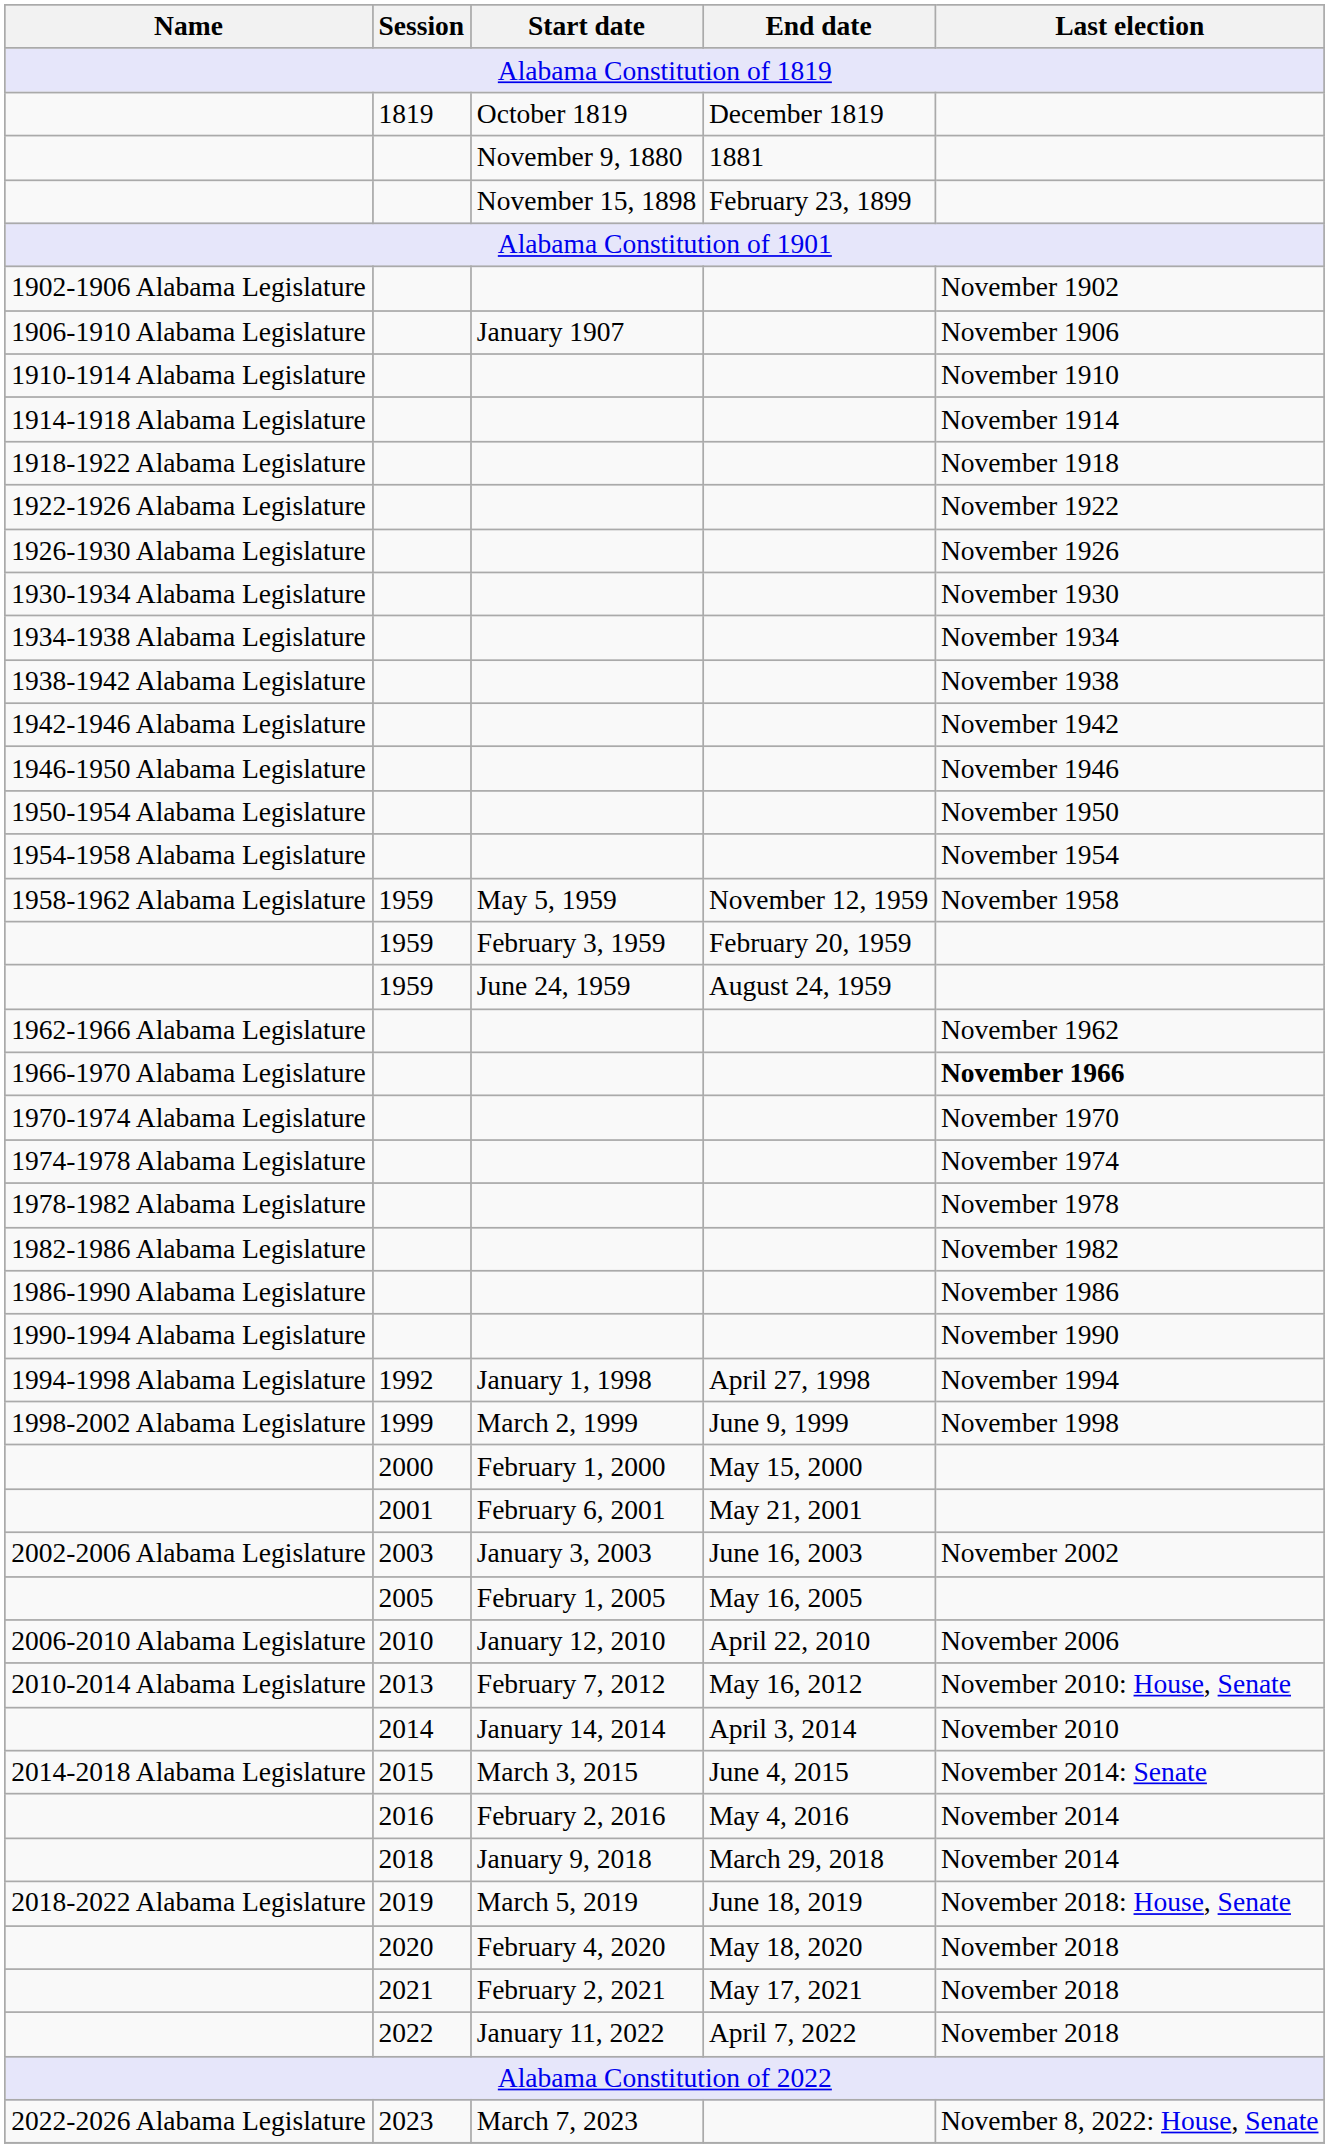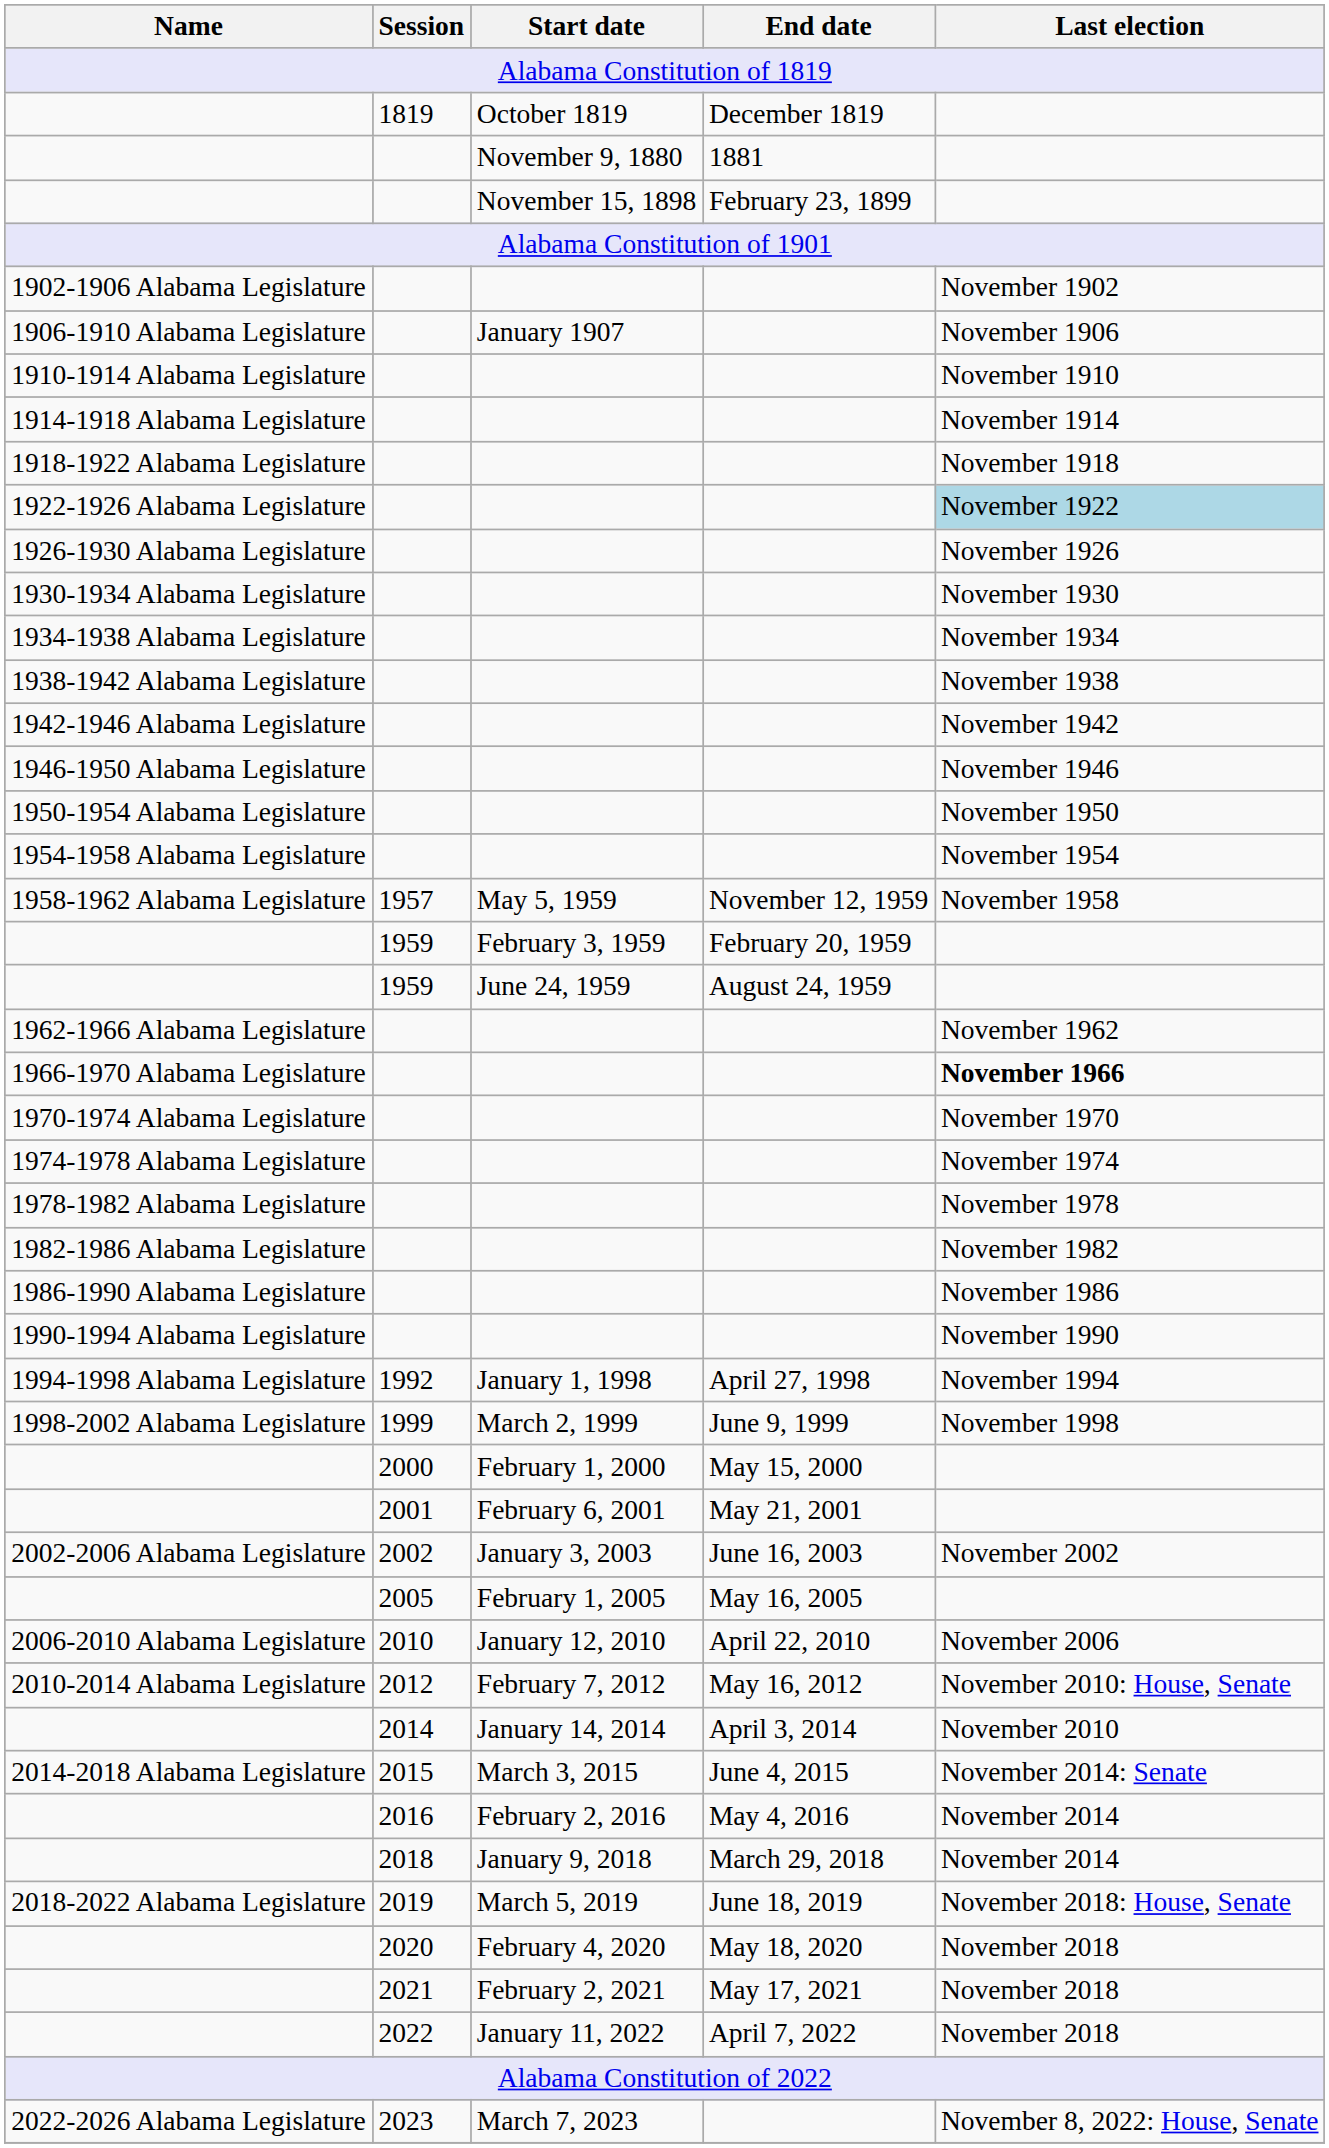 <table class="wikitable mw-datatable sticky-header">
 <tr>
 <th>Name</th>
 <th>Session</th>
 <th>Start date</th>
 <th>End date</th>
 <th>Last election</th>
 </tr>
 <tr>
 <td colspan=5 style="text-align: center; background-color:#E6E6FA;"><a href='#'>Alabama Constitution of 1819</a></td>
 </tr>
 <tr>
 <td></td>
 <td>1819</td>
 <td>October 1819 </td>
 <td>December 1819</td>
 <td></td>
 </tr>
 <tr>
 <td></td>
 <td></td>
 <td>November 9, 1880</td>
 <td>1881</td>
 <td></td>
 </tr>
 <tr>
 <td></td>
 <td></td>
 <td>November 15, 1898</td>
 <td>February 23, 1899</td>
 <td></td>
 </tr>
 <tr>
 <td colspan=5 style="text-align: center; background-color:#E6E6FA;"><a href='#'>Alabama Constitution of 1901</a></td>
 </tr>
 <tr>
 <td>1902-1906 Alabama Legislature</td>
 <td></td>
 <td></td>
 <td></td>
 <td>November 1902</td>
 </tr>
 <tr>
 <td>1906-1910 Alabama Legislature</td>
 <td></td>
 <td>January 1907</td>
 <td></td>
 <td>November 1906</td>
 </tr>
 <tr>
 <td>1910-1914 Alabama Legislature</td>
 <td></td>
 <td></td>
 <td></td>
 <td>November 1910</td>
 </tr>
 <tr>
 <td>1914-1918 Alabama Legislature</td>
 <td></td>
 <td></td>
 <td></td>
 <td>November 1914</td>
 </tr>
 <tr>
 <td>1918-1922 Alabama Legislature</td>
 <td></td>
 <td></td>
 <td></td>
 <td>November 1918</td>
 </tr>
 <tr>
 <td>1922-1926 Alabama Legislature</td>
 <td></td>
 <td></td>
 <td></td>
-<td>November 1922</td>
+<td style="background: lightblue;">November 1922</td>
 </tr>
 <tr>
 <td>1926-1930 Alabama Legislature</td>
 <td></td>
 <td></td>
 <td></td>
 <td>November 1926</td>
 </tr>
 <tr>
 <td>1930-1934 Alabama Legislature</td>
 <td></td>
 <td></td>
 <td></td>
 <td>November 1930</td>
 </tr>
 <tr>
 <td>1934-1938 Alabama Legislature</td>
 <td></td>
 <td></td>
 <td></td>
 <td>November 1934</td>
 </tr>
 <tr>
 <td>1938-1942 Alabama Legislature</td>
 <td></td>
 <td></td>
 <td></td>
 <td>November 1938</td>
 </tr>
 <tr>
 <td>1942-1946 Alabama Legislature</td>
 <td></td>
 <td></td>
 <td></td>
 <td>November 1942</td>
 </tr>
 <tr>
 <td>1946-1950 Alabama Legislature</td>
 <td></td>
 <td></td>
 <td></td>
 <td>November 1946</td>
 </tr>
 <tr>
 <td>1950-1954 Alabama Legislature</td>
 <td></td>
 <td></td>
 <td></td>
 <td>November 1950</td>
 </tr>
 <tr>
 <td>1954-1958 Alabama Legislature</td>
 <td></td>
 <td></td>
 <td></td>
 <td>November 1954</td>
 </tr>
 <tr>
 <td>1958-1962 Alabama Legislature</td>
-<td>1959</td>
+<td>1957</td>
 <td>May 5, 1959</td>
 <td>November 12, 1959</td>
 <td>November 1958</td>
 </tr>
 <tr>
 <td></td>
 <td>1959</td>
 <td>February 3, 1959</td>
 <td>February 20, 1959</td>
 <td></td>
 </tr>
 <tr>
 <td></td>
 <td>1959</td>
 <td>June 24, 1959</td>
 <td>August 24, 1959</td>
 <td></td>
 </tr>
 <tr>
 <td>1962-1966 Alabama Legislature</td>
 <td></td>
 <td></td>
 <td></td>
 <td>November 1962</td>
 </tr>
 <tr>
 <td>1966-1970 Alabama Legislature</td>
 <td></td>
 <td></td>
 <td></td>
 <td><strong>November 1966</strong></td>
 </tr>
 <tr>
 <td>1970-1974 Alabama Legislature</td>
 <td></td>
 <td></td>
 <td></td>
 <td>November 1970</td>
 </tr>
 <tr>
 <td>1974-1978 Alabama Legislature</td>
 <td></td>
 <td></td>
 <td></td>
 <td>November 1974</td>
 </tr>
 <tr>
 <td>1978-1982 Alabama Legislature</td>
 <td></td>
 <td></td>
 <td></td>
 <td>November 1978</td>
 </tr>
 <tr>
 <td>1982-1986 Alabama Legislature</td>
 <td></td>
 <td></td>
 <td></td>
 <td>November 1982</td>
 </tr>
 <tr>
 <td>1986-1990 Alabama Legislature</td>
 <td></td>
 <td></td>
 <td></td>
 <td>November 1986</td>
 </tr>
 <tr>
 <td>1990-1994 Alabama Legislature</td>
 <td></td>
 <td></td>
 <td></td>
 <td>November 1990</td>
 </tr>
 <tr>
 <td>1994-1998 Alabama Legislature</td>
 <td>1992</td>
 <td>January 1, 1998</td>
 <td>April 27, 1998</td>
 <td>November 1994</td>
 </tr>
 <tr>
 <td>1998-2002 Alabama Legislature</td>
 <td>1999</td>
 <td>March 2, 1999</td>
 <td>June 9, 1999</td>
 <td>November 1998</td>
 </tr>
 <tr>
 <td></td>
 <td>2000</td>
 <td>February 1, 2000</td>
 <td>May 15, 2000</td>
 <td></td>
 </tr>
 <tr>
 <td></td>
 <td>2001</td>
 <td>February 6, 2001</td>
 <td>May 21, 2001</td>
 <td></td>
 </tr>
 <tr>
 <td>2002-2006 Alabama Legislature</td>
-<td>2003</td>
+<td>2002</td>
 <td>January 3, 2003</td>
 <td>June 16, 2003</td>
 <td>November 2002</td>
 </tr>
 <tr>
 <td></td>
 <td>2005</td>
 <td>February 1, 2005</td>
 <td>May 16, 2005</td>
 <td></td>
 </tr>
 <tr>
 <td>2006-2010 Alabama Legislature</td>
 <td>2010</td>
 <td>January 12, 2010 </td>
 <td>April 22, 2010</td>
 <td>November 2006</td>
 </tr>
 <tr>
 <td>2010-2014 Alabama Legislature</td>
-<td>2013</td>
+<td>2012</td>
 <td>February 7, 2012</td>
 <td>May 16, 2012</td>
 <td>November 2010: <a href='#'>House</a>, <a href='#'>Senate</a></td>
 </tr>
 <tr>
 <td></td>
 <td>2014</td>
 <td>January 14, 2014</td>
 <td>April 3, 2014</td>
 <td>November 2010</td>
 </tr>
 <tr>
 <td>2014-2018 Alabama Legislature</td>
 <td>2015</td>
 <td>March 3, 2015</td>
 <td>June 4, 2015</td>
 <td>November 2014: <a href='#'>Senate</a></td>
 </tr>
 <tr>
 <td></td>
 <td>2016</td>
 <td>February 2, 2016</td>
 <td>May 4, 2016</td>
 <td>November 2014</td>
 </tr>
 <tr>
 <td></td>
 <td>2018</td>
 <td>January 9, 2018 </td>
 <td>March 29, 2018</td>
 <td>November 2014</td>
 </tr>
 <tr>
 <td>2018-2022 Alabama Legislature</td>
 <td>2019</td>
 <td>March 5, 2019 </td>
 <td>June 18, 2019</td>
 <td>November 2018: <a href='#'>House</a>, <a href='#'>Senate</a></td>
 </tr>
 <tr>
 <td></td>
 <td>2020</td>
 <td>February 4, 2020</td>
 <td>May 18, 2020</td>
 <td>November 2018</td>
 </tr>
 <tr>
 <td></td>
 <td>2021</td>
 <td>February 2, 2021</td>
 <td>May 17, 2021</td>
 <td>November 2018</td>
 </tr>
 <tr>
 <td></td>
 <td>2022</td>
 <td>January 11, 2022</td>
 <td>April 7, 2022</td>
 <td>November 2018</td>
 </tr>
 <tr>
 <td colspan=5 style="text-align: center; background-color:#E6E6FA;"><a href='#'>Alabama Constitution of 2022</a> </td>
 </tr>
 <tr>
 <td>2022-2026 Alabama Legislature</td>
 <td>2023</td>
 <td>March 7, 2023</td>
 <td></td>
 <td>November 8, 2022: <a href='#'>House</a>, <a href='#'>Senate</a></td>
 </tr>
 <tr>
 </tr>
 </table>
